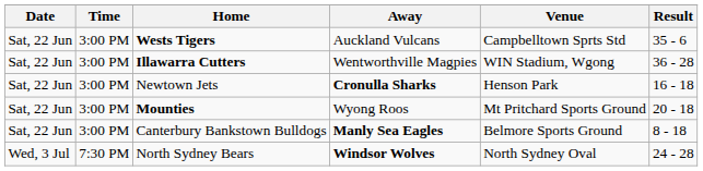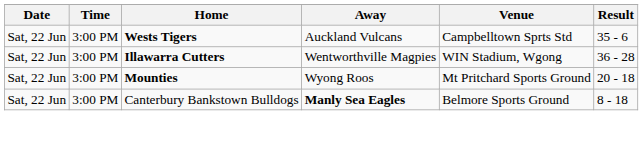 <table align="center" class="wikitable">
 <tr bgcolor="#FF0033">
 </tr>
 <tr>
 <th>Date</th>
 <th>Time</th>
 <th>Home</th>
 <th>Away</th>
 <th>Venue</th>
 <th>Result</th>
 </tr>
 <tr>
 <td>Sat, 22 Jun</td>
 <td>3:00 PM</td>
 <td><strong>Wests Tigers</strong></td>
 <td>Auckland Vulcans</td>
 <td>Campbelltown Sprts Std</td>
 <td>35 - 6</td>
 </tr>
 <tr>
 <td>Sat, 22 Jun</td>
 <td>3:00 PM</td>
 <td><strong>Illawarra Cutters</strong></td>
 <td>Wentworthville Magpies</td>
 <td>WIN Stadium, Wgong</td>
 <td>36 - 28</td>
 </tr>
 <tr>
 <td>Sat, 22 Jun</td>
 <td>3:00 PM</td>
-<td>Newtown Jets</td>
-<td><strong>Cronulla Sharks</strong></td>
-<td>Henson Park</td>
-<td>16 - 18</td>
-</tr>
-<tr>
-<td>Sat, 22 Jun</td>
-<td>3:00 PM</td>
 <td><strong>Mounties</strong></td>
 <td>Wyong Roos</td>
 <td>Mt Pritchard Sports Ground</td>
 <td>20 - 18</td>
 </tr>
 <tr>
 <td>Sat, 22 Jun</td>
 <td>3:00 PM</td>
 <td>Canterbury Bankstown Bulldogs</td>
 <td><strong>Manly Sea Eagles</strong></td>
 <td>Belmore Sports Ground</td>
 <td>8 - 18</td>
 </tr>
-<tr>
-<td>Wed, 3 Jul</td>
-<td>7:30 PM</td>
-<td>North Sydney Bears</td>
-<td><strong>Windsor Wolves</strong></td>
-<td>North Sydney Oval</td>
-<td>24 - 28</td>
-</tr>
 </table>
